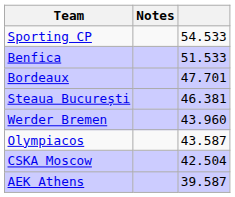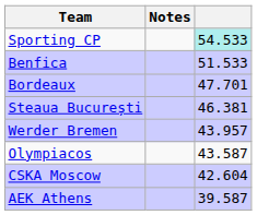 <table class="wikitable" style="float:left; margin-right:1em">
 <tr>
 <th>Team</th>
 <th>Notes</th>
 <th></th>
 </tr>
 <tr>
 <td> <a href='#'>Sporting CP</a></td>
 <td></td>
-<td align=right>54.533</td>
+<td align=right style="background: paleturquoise;">54.533</td>
 </tr>
 <tr bgcolor="#ccccff">
 <td> <a href='#'>Benfica</a></td>
 <td></td>
 <td align=right>51.533</td>
 </tr>
 <tr bgcolor="#ccccff">
 <td> <a href='#'>Bordeaux</a></td>
 <td></td>
 <td align=right>47.701</td>
 </tr>
 <tr bgcolor="#ccccff">
 <td> <a href='#'>Steaua București</a></td>
 <td></td>
 <td align=right>46.381</td>
 </tr>
 <tr bgcolor="#ccccff">
 <td> <a href='#'>Werder Bremen</a></td>
 <td></td>
-<td align=right>43.960</td>
+<td align=right>43.957</td>
 </tr>
 <tr>
 <td> <a href='#'>Olympiacos</a></td>
 <td></td>
 <td align=right>43.587</td>
 </tr>
 <tr bgcolor="#ccccff">
 <td> <a href='#'>CSKA Moscow</a></td>
 <td></td>
-<td align=right>42.504</td>
+<td align=right>42.604</td>
 </tr>
 <tr bgcolor="#ccccff">
 <td> <a href='#'>AEK Athens</a></td>
 <td></td>
 <td align=right>39.587</td>
 </tr>
 </table>
